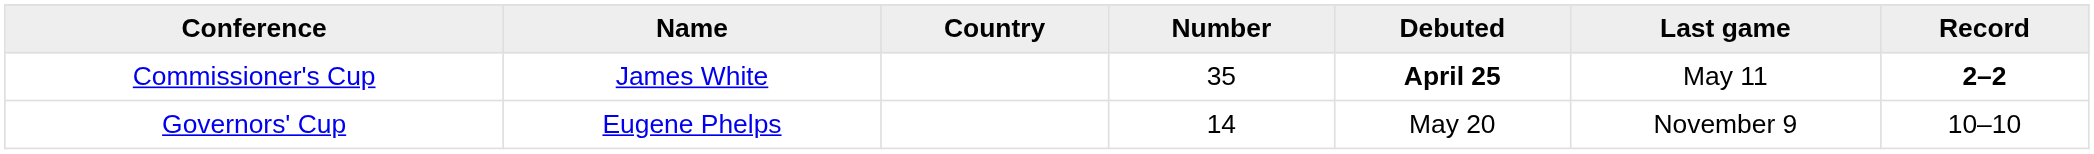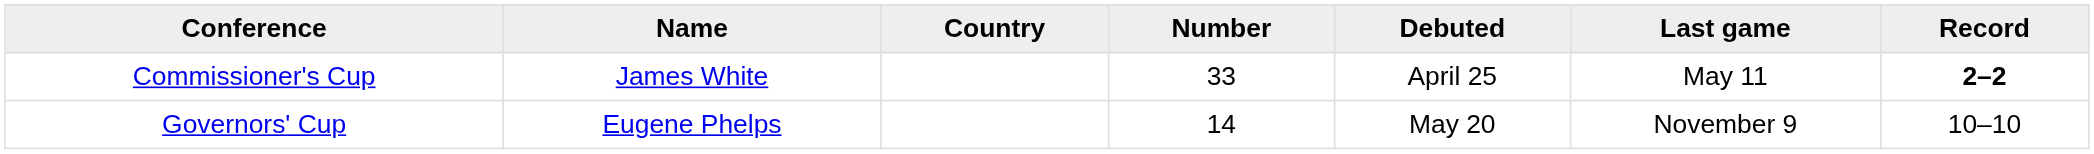 <table border=1 style="border-collapse:collapse; text-align: center; width: 100%" bordercolor="#DFDFDF"  cellpadding="5">
 <tr>
 </tr>
 <tr bgcolor="eeeeee">
 <th>Conference</th>
 <th>Name</th>
 <th>Country</th>
 <th>Number</th>
 <th>Debuted</th>
 <th>Last game</th>
 <th>Record</th>
 </tr>
 <tr>
 <td rowspan=2><a href='#'>Commissioner's Cup</a></td>
 <td><a href='#'>James White</a></td>
 <td></td>
-<td>35</td>
-<td><strong>April 25<br></strong></td>
+<td>33</td>
+<td>April 25<br></td>
 <td>May 11<br></td>
 <td><strong>2–2</strong></td>
 </tr>
 <tr>
 <td rowspan=2><a href='#'>Eugene Phelps</a></td>
 <td rowspan=2></td>
 <td rowspan=2>14</td>
 <td rowspan=2>May 20<br></td>
 <td rowspan=2>November 9<br></td>
 <td rowspan=2>10–10</td>
 </tr>
 <tr>
 <td><a href='#'>Governors' Cup</a></td>
 </tr>
 </table>
